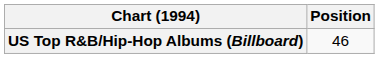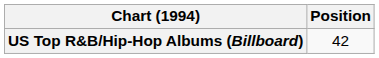 <table class="wikitable plainrowheaders" style="text-align:center">
 <tr>
 <th scope="col">Chart (1994)</th>
 <th scope="col">Position</th>
 </tr>
 <tr>
 <th scope="row">US Top R&B/Hip-Hop Albums (<em>Billboard</em>)</th>
-<td>46</td>
+<td>42</td>
 </tr>
 </table>
